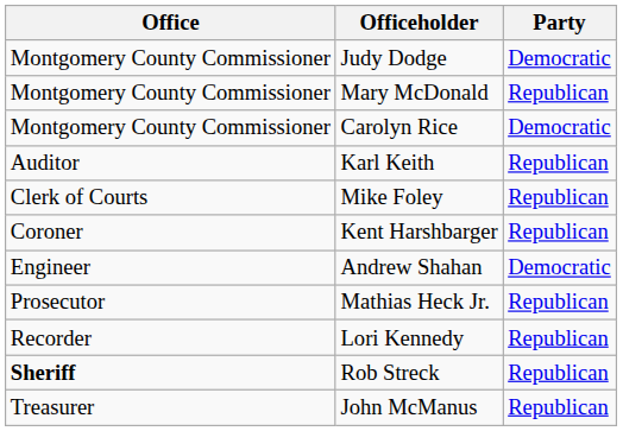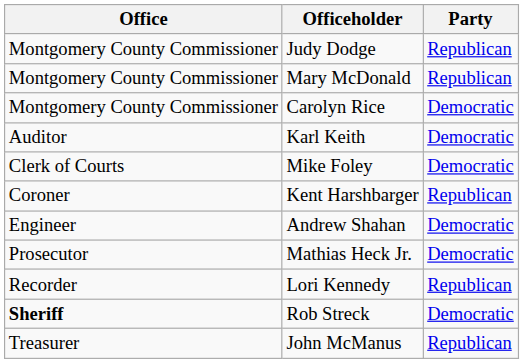 <table class="wikitable">
 <tr>
 <th>Office</th>
 <th>Officeholder</th>
 <th>Party</th>
 </tr>
 <tr>
 <td>Montgomery County Commissioner</td>
 <td>Judy Dodge</td>
-<td><a href='#'>Democratic</a></td>
+<td><a href='#'>Republican</a></td>
 </tr>
 <tr>
 <td>Montgomery County Commissioner</td>
 <td>Mary McDonald</td>
 <td><a href='#'>Republican</a></td>
 </tr>
 <tr>
 <td>Montgomery County Commissioner</td>
 <td>Carolyn Rice</td>
 <td><a href='#'> Democratic</a></td>
 </tr>
 <tr>
 <td>Auditor</td>
 <td>Karl Keith</td>
-<td><a href='#'>Republican</a></td>
+<td><a href='#'>Democratic</a></td>
 </tr>
 <tr>
 <td>Clerk of Courts</td>
 <td>Mike Foley</td>
-<td><a href='#'>Republican</a></td>
+<td><a href='#'>Democratic</a></td>
 </tr>
 <tr>
 <td>Coroner</td>
 <td>Kent Harshbarger</td>
 <td><a href='#'>Republican</a></td>
 </tr>
 <tr>
 <td>Engineer</td>
 <td>Andrew Shahan</td>
 <td><a href='#'>Democratic</a></td>
 </tr>
 <tr>
 <td>Prosecutor</td>
 <td>Mathias Heck Jr.</td>
-<td><a href='#'>Republican</a></td>
+<td><a href='#'>Democratic</a></td>
 </tr>
 <tr>
 <td>Recorder</td>
 <td>Lori Kennedy</td>
 <td><a href='#'>Republican</a></td>
 </tr>
 <tr>
 <td><strong>Sheriff</strong></td>
 <td>Rob Streck</td>
-<td><a href='#'>Republican</a></td>
+<td><a href='#'>Democratic</a></td>
 </tr>
 <tr>
 <td>Treasurer</td>
 <td>John McManus</td>
 <td><a href='#'>Republican</a></td>
 </tr>
 </table>
